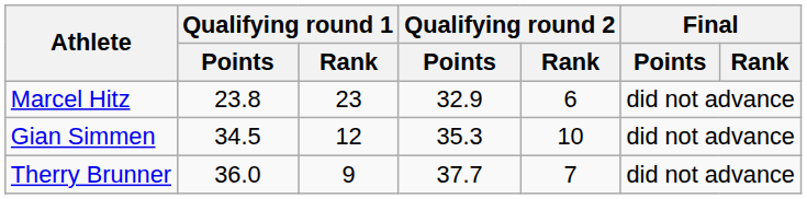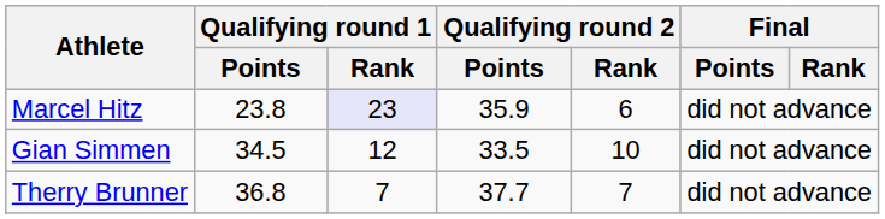 <table class="wikitable" style="font-size:90%">
 <tr>
 <th rowspan="2">Athlete</th>
 <th colspan="2">Qualifying round 1</th>
 <th colspan="2">Qualifying round 2</th>
 <th colspan="2">Final</th>
 </tr>
 <tr>
 <th>Points</th>
 <th>Rank</th>
 <th>Points</th>
 <th>Rank</th>
 <th>Points</th>
 <th>Rank</th>
 </tr>
 <tr>
 <td><a href='#'>Marcel Hitz</a></td>
 <td align="center">23.8</td>
-<td align="center">23</td>
-<td align="center">32.9</td>
+<td align="center" style="background: lavender;">23</td>
+<td align="center">35.9</td>
 <td align="center">6</td>
 <td colspan="2">did not advance</td>
 </tr>
 <tr>
 <td><a href='#'>Gian Simmen</a></td>
 <td align="center">34.5</td>
 <td align="center">12</td>
-<td align="center">35.3</td>
+<td align="center">33.5</td>
 <td align="center">10</td>
 <td colspan="2">did not advance</td>
 </tr>
 <tr>
 <td><a href='#'>Therry Brunner</a></td>
-<td align="center">36.0</td>
-<td align="center">9</td>
+<td align="center">36.8</td>
+<td align="center">7</td>
 <td align="center">37.7</td>
 <td align="center">7</td>
 <td colspan="2">did not advance</td>
 </tr>
 </table>
